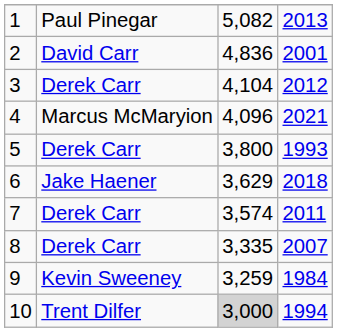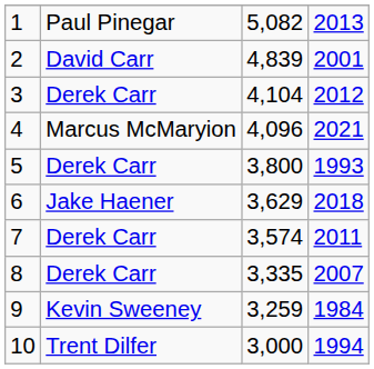 <table class="wikitable">
 <tr>
 </tr>
 <tr>
 <td>1</td>
 <td>Paul Pinegar</td>
 <td>5,082</td>
 <td><a href='#'>2013</a></td>
 </tr>
 <tr>
 <td>2</td>
 <td><a href='#'>David Carr</a></td>
-<td>4,836</td>
+<td>4,839</td>
 <td><a href='#'>2001</a></td>
 </tr>
 <tr>
 <td>3</td>
 <td><a href='#'>Derek Carr</a></td>
 <td>4,104</td>
 <td><a href='#'>2012</a></td>
 </tr>
 <tr>
 <td>4</td>
 <td>Marcus McMaryion</td>
 <td>4,096</td>
 <td><a href='#'>2021</a></td>
 </tr>
 <tr>
 <td>5</td>
 <td><a href='#'>Derek Carr</a></td>
 <td>3,800</td>
 <td><a href='#'>1993</a></td>
 </tr>
 <tr>
 <td>6</td>
 <td><a href='#'>Jake Haener</a></td>
 <td>3,629</td>
 <td><a href='#'>2018</a></td>
 </tr>
 <tr>
 <td>7</td>
 <td><a href='#'>Derek Carr</a></td>
 <td>3,574</td>
 <td><a href='#'>2011</a></td>
 </tr>
 <tr>
 <td>8</td>
 <td><a href='#'>Derek Carr</a></td>
 <td>3,335</td>
 <td><a href='#'>2007</a></td>
 </tr>
 <tr>
 <td>9</td>
 <td><a href='#'>Kevin Sweeney</a></td>
 <td>3,259</td>
 <td><a href='#'>1984</a></td>
 </tr>
 <tr>
 <td>10</td>
 <td><a href='#'>Trent Dilfer</a></td>
-<td style="background: lightgrey;">3,000</td>
+<td>3,000</td>
 <td><a href='#'>1994</a></td>
 </tr>
 </table>
